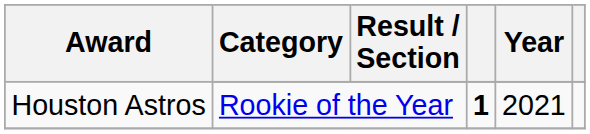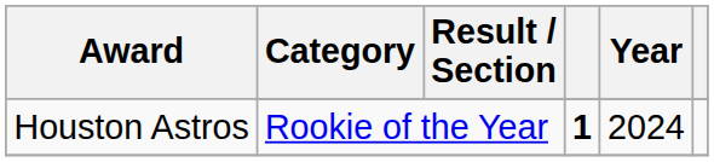 <table class="wikitable">
 <tr>
 <th>Award</th>
 <th>Category</th>
 <th>Result /<br> Section</th>
 <th></th>
 <th>Year</th>
 <th></th>
 </tr>
 <tr>
 <td rowspan="2">Houston Astros</td>
 </tr>
 <tr>
 <td colspan="2"><a href='#'>Rookie of the Year</a></td>
 <td style="text-align:center;"><strong>1</strong></td>
-<td style="text-align:center;">2021</td>
+<td style="text-align:center;">2024</td>
 <td style="text-align:center;"></td>
 </tr>
 <tr>
 </tr>
 </table>
